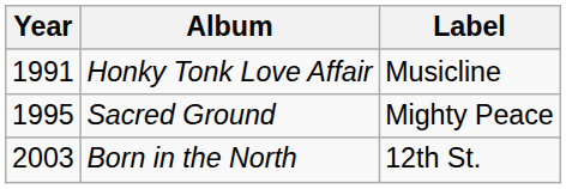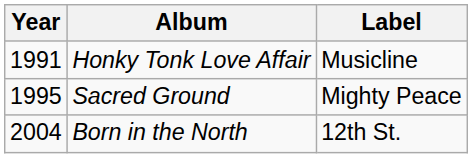 <table class="wikitable">
 <tr>
 <th>Year</th>
 <th>Album</th>
 <th>Label</th>
 </tr>
 <tr>
 <td>1991</td>
 <td><em>Honky Tonk Love Affair</em></td>
 <td>Musicline</td>
 </tr>
 <tr>
 <td>1995</td>
 <td><em>Sacred Ground</em></td>
 <td>Mighty Peace</td>
 </tr>
 <tr>
-<td>2003</td>
+<td>2004</td>
 <td><em>Born in the North</em></td>
 <td>12th St.</td>
 </tr>
 </table>
